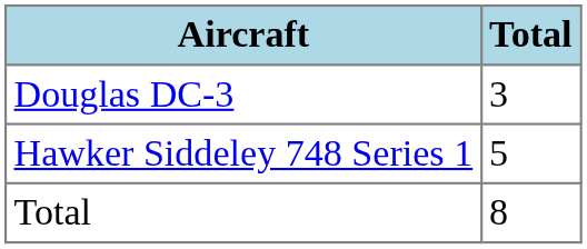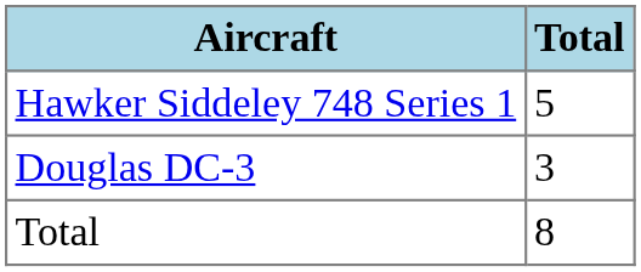 <table class="toccolours" border="1" cellpadding="3" style="border-collapse:collapse">
 <tr bgcolor=lightblue>
 <th>Aircraft</th>
 <th>Total</th>
 </tr>
 <tr>
+<td><a href='#'>Hawker Siddeley 748 Series 1</a></td>
+<td>5</td>
+</tr>
+<tr>
 <td><a href='#'>Douglas DC-3</a></td>
 <td>3</td>
-</tr>
-<tr>
-<td><a href='#'>Hawker Siddeley 748 Series 1</a></td>
-<td>5</td>
 </tr>
 <tr>
 <td>Total</td>
 <td>8</td>
 </tr>
 </table>
